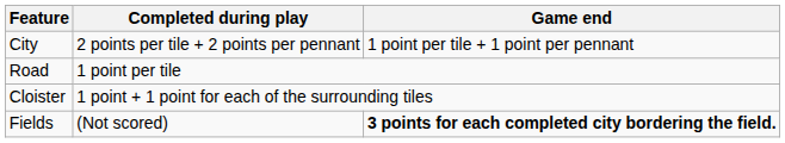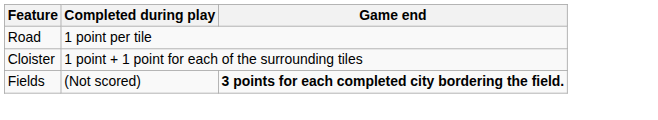 <table class="wikitable" style="white-space:nowrap;">
 <tr>
 <th>Feature</th>
 <th>Completed during play</th>
 <th>Game end</th>
-</tr>
-<tr>
-<td>City</td>
-<td>2 points per tile + 2 points per pennant</td>
-<td>1 point per tile + 1 point per pennant</td>
 </tr>
 <tr>
 <td>Road</td>
 <td colspan="2">1 point per tile</td>
 </tr>
 <tr>
 <td>Cloister</td>
 <td colspan="2">1 point + 1 point for each of the surrounding tiles</td>
 </tr>
 <tr>
 <td>Fields</td>
 <td>(Not scored)</td>
 <td><strong>3 points for each completed city bordering the field.</strong></td>
 </tr>
 </table>
